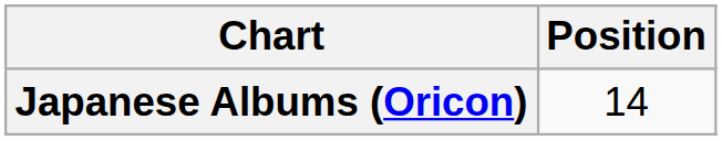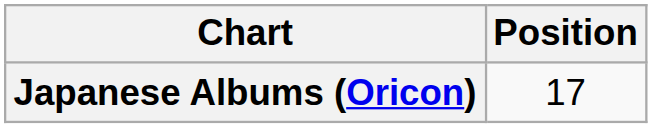 <table class="wikitable plainrowheaders">
 <tr>
 <th scope="col">Chart</th>
 <th scope="col">Position</th>
 </tr>
 <tr>
 <th scope="row">Japanese Albums (<a href='#'>Oricon</a>)</th>
-<td style="text-align:center;">14</td>
+<td style="text-align:center;">17</td>
 </tr>
 </table>
